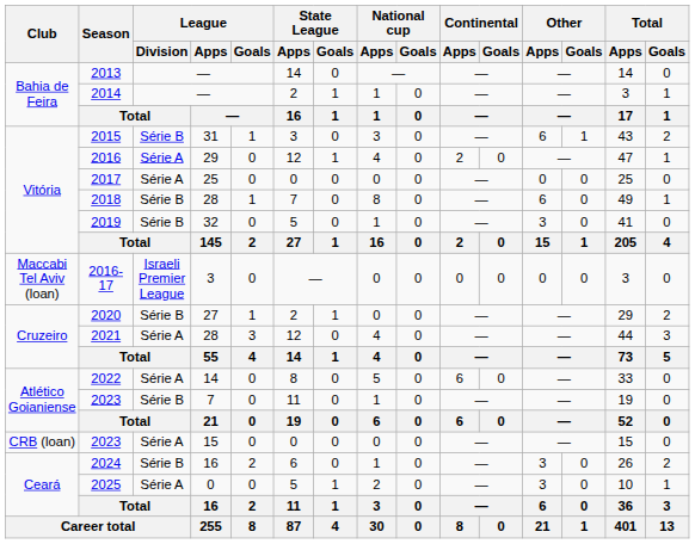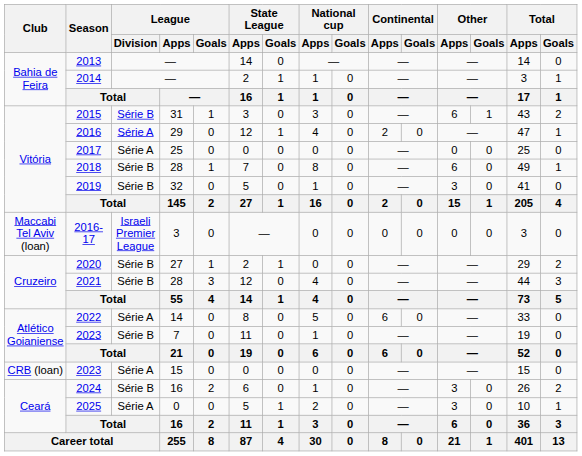 <table class="wikitable" style="text-align: center">
 <tr>
 <th rowspan="2">Club</th>
 <th rowspan="2">Season</th>
 <th colspan="3">League</th>
 <th colspan="2">State League</th>
 <th colspan="2">National cup</th>
 <th colspan="2">Continental</th>
 <th colspan="2">Other</th>
 <th colspan="2">Total</th>
 </tr>
 <tr>
 <th>Division</th>
 <th>Apps</th>
 <th>Goals</th>
 <th>Apps</th>
 <th>Goals</th>
 <th>Apps</th>
 <th>Goals</th>
 <th>Apps</th>
 <th>Goals</th>
 <th>Apps</th>
 <th>Goals</th>
 <th>Apps</th>
 <th>Goals</th>
 </tr>
 <tr>
 <td rowspan="3"><a href='#'>Bahia de Feira</a></td>
 <td><a href='#'>2013</a></td>
 <td colspan="3">—</td>
 <td>14</td>
 <td>0</td>
 <td colspan="2">—</td>
 <td colspan="2">—</td>
 <td colspan="2">—</td>
 <td>14</td>
 <td>0</td>
 </tr>
 <tr>
 <td><a href='#'>2014</a></td>
 <td colspan="3">—</td>
 <td>2</td>
 <td>1</td>
 <td>1</td>
 <td>0</td>
 <td colspan="2">—</td>
 <td colspan="2">—</td>
 <td>3</td>
 <td>1</td>
 </tr>
 <tr>
 <th colspan="2">Total</th>
 <th colspan="2">—</th>
 <th>16</th>
 <th>1</th>
 <th>1</th>
 <th>0</th>
 <th colspan="2">—</th>
 <th colspan="2">—</th>
 <th>17</th>
 <th>1</th>
 </tr>
 <tr>
 <td rowspan="6"><a href='#'>Vitória</a></td>
 <td><a href='#'>2015</a></td>
 <td><a href='#'>Série B</a></td>
 <td>31</td>
 <td>1</td>
 <td>3</td>
 <td>0</td>
 <td>3</td>
 <td>0</td>
 <td colspan="2">—</td>
 <td>6</td>
 <td>1</td>
 <td>43</td>
 <td>2</td>
 </tr>
 <tr>
 <td><a href='#'>2016</a></td>
 <td><a href='#'>Série A</a></td>
 <td>29</td>
 <td>0</td>
 <td>12</td>
 <td>1</td>
 <td>4</td>
 <td>0</td>
 <td>2</td>
 <td>0</td>
 <td colspan="2">—</td>
 <td>47</td>
 <td>1</td>
 </tr>
 <tr>
 <td><a href='#'>2017</a></td>
 <td>Série A</td>
 <td>25</td>
 <td>0</td>
 <td>0</td>
 <td>0</td>
 <td>0</td>
 <td>0</td>
 <td colspan="2">—</td>
 <td>0</td>
 <td>0</td>
 <td>25</td>
 <td>0</td>
 </tr>
 <tr>
 <td><a href='#'>2018</a></td>
 <td>Série B</td>
 <td>28</td>
 <td>1</td>
 <td>7</td>
 <td>0</td>
 <td>8</td>
 <td>0</td>
 <td colspan="2">—</td>
 <td>6</td>
 <td>0</td>
 <td>49</td>
 <td>1</td>
 </tr>
 <tr>
 <td><a href='#'>2019</a></td>
 <td>Série B</td>
 <td>32</td>
 <td>0</td>
 <td>5</td>
 <td>0</td>
 <td>1</td>
 <td>0</td>
 <td colspan="2">—</td>
 <td>3</td>
 <td>0</td>
 <td>41</td>
 <td>0</td>
 </tr>
 <tr>
 <th colspan="2">Total</th>
 <th>145</th>
 <th>2</th>
 <th>27</th>
 <th>1</th>
 <th>16</th>
 <th>0</th>
 <th>2</th>
 <th>0</th>
 <th>15</th>
 <th>1</th>
 <th>205</th>
 <th>4</th>
 </tr>
 <tr>
 <td><a href='#'>Maccabi Tel Aviv</a> (loan)</td>
 <td><a href='#'>2016-17</a></td>
 <td><a href='#'>Israeli Premier League</a></td>
 <td>3</td>
 <td>0</td>
 <td colspan="2">—</td>
 <td>0</td>
 <td>0</td>
 <td>0</td>
 <td>0</td>
 <td>0</td>
 <td>0</td>
 <td>3</td>
 <td>0</td>
 </tr>
 <tr>
 <td rowspan="3"><a href='#'>Cruzeiro</a></td>
 <td><a href='#'>2020</a></td>
 <td>Série B</td>
 <td>27</td>
 <td>1</td>
 <td>2</td>
 <td>1</td>
 <td>0</td>
 <td>0</td>
 <td colspan="2">—</td>
 <td colspan="2">—</td>
 <td>29</td>
 <td>2</td>
 </tr>
 <tr>
 <td><a href='#'>2021</a></td>
-<td>Série A</td>
+<td>Série B</td>
 <td>28</td>
 <td>3</td>
 <td>12</td>
 <td>0</td>
 <td>4</td>
 <td>0</td>
 <td colspan="2">—</td>
 <td colspan="2">—</td>
 <td>44</td>
 <td>3</td>
 </tr>
 <tr>
 <th colspan="2">Total</th>
 <th>55</th>
 <th>4</th>
 <th>14</th>
 <th>1</th>
 <th>4</th>
 <th>0</th>
 <th colspan="2">—</th>
 <th colspan="2">—</th>
 <th>73</th>
 <th>5</th>
 </tr>
 <tr>
 <td rowspan="3"><a href='#'>Atlético Goianiense</a></td>
 <td><a href='#'>2022</a></td>
 <td>Série A</td>
 <td>14</td>
 <td>0</td>
 <td>8</td>
 <td>0</td>
 <td>5</td>
 <td>0</td>
 <td>6</td>
 <td>0</td>
 <td colspan="2">—</td>
 <td>33</td>
 <td>0</td>
 </tr>
 <tr>
 <td><a href='#'>2023</a></td>
 <td>Série B</td>
 <td>7</td>
 <td>0</td>
 <td>11</td>
 <td>0</td>
 <td>1</td>
 <td>0</td>
 <td colspan="2">—</td>
 <td colspan="2">—</td>
 <td>19</td>
 <td>0</td>
 </tr>
 <tr>
 <th colspan="2">Total</th>
 <th>21</th>
 <th>0</th>
 <th>19</th>
 <th>0</th>
 <th>6</th>
 <th>0</th>
 <th>6</th>
 <th>0</th>
 <th colspan="2">—</th>
 <th>52</th>
 <th>0</th>
 </tr>
 <tr>
 <td><a href='#'>CRB</a> (loan)</td>
 <td><a href='#'>2023</a></td>
 <td>Série A</td>
 <td>15</td>
 <td>0</td>
 <td>0</td>
 <td>0</td>
 <td>0</td>
 <td>0</td>
 <td colspan="2">—</td>
 <td colspan="2">—</td>
 <td>15</td>
 <td>0</td>
 </tr>
 <tr>
 <td rowspan="3"><a href='#'>Ceará</a></td>
 <td><a href='#'>2024</a></td>
 <td>Série B</td>
 <td>16</td>
 <td>2</td>
 <td>6</td>
 <td>0</td>
 <td>1</td>
 <td>0</td>
 <td colspan="2">—</td>
 <td>3</td>
 <td>0</td>
 <td>26</td>
 <td>2</td>
 </tr>
 <tr>
 <td><a href='#'>2025</a></td>
 <td>Série A</td>
 <td>0</td>
 <td>0</td>
 <td>5</td>
 <td>1</td>
 <td>2</td>
 <td>0</td>
 <td colspan="2">—</td>
 <td>3</td>
 <td>0</td>
 <td>10</td>
 <td>1</td>
 </tr>
 <tr>
 <th colspan="2">Total</th>
 <th>16</th>
 <th>2</th>
 <th>11</th>
 <th>1</th>
 <th>3</th>
 <th>0</th>
 <th colspan="2">—</th>
 <th>6</th>
 <th>0</th>
 <th>36</th>
 <th>3</th>
 </tr>
 <tr>
 <th colspan="3">Career total</th>
 <th>255</th>
 <th>8</th>
 <th>87</th>
 <th>4</th>
 <th>30</th>
 <th>0</th>
 <th>8</th>
 <th>0</th>
 <th>21</th>
 <th>1</th>
 <th>401</th>
 <th>13</th>
 </tr>
 </table>
